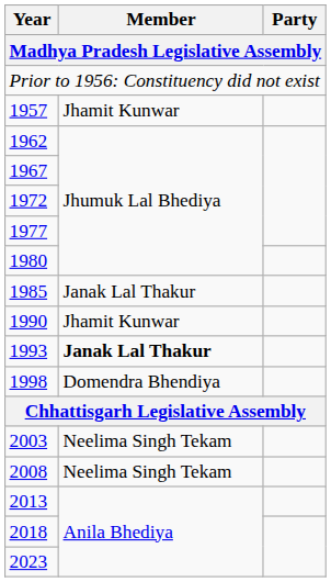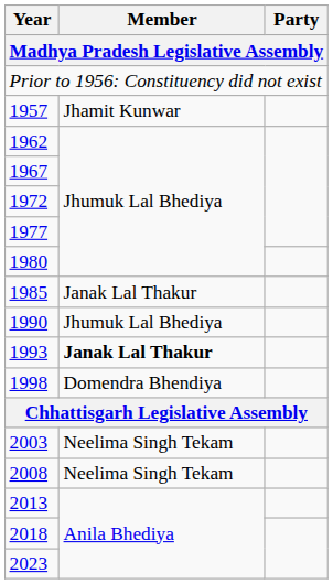 <table class="wikitable sortable">
 <tr>
 <th>Year</th>
 <th>Member</th>
 <th colspan="2">Party</th>
 </tr>
 <tr>
 <th colspan=4><a href='#'>Madhya Pradesh Legislative Assembly</a></th>
 </tr>
 <tr>
 <td colspan=4><em>Prior to 1956: Constituency did not exist</em></td>
 </tr>
 <tr>
 <td><a href='#'>1957</a></td>
 <td>Jhamit Kunwar</td>
 <td></td>
 </tr>
 <tr>
 <td><a href='#'>1962</a></td>
 <td rowspan=5>Jhumuk Lal Bhediya</td>
 </tr>
 <tr>
 <td><a href='#'>1967</a></td>
 </tr>
 <tr>
 <td><a href='#'>1972</a></td>
 </tr>
 <tr>
 <td><a href='#'>1977</a></td>
 </tr>
 <tr>
 <td><a href='#'>1980</a></td>
 <td></td>
 </tr>
 <tr>
 <td><a href='#'>1985</a></td>
 <td>Janak Lal Thakur</td>
 <td></td>
 </tr>
 <tr>
 <td><a href='#'>1990</a></td>
-<td>Jhamit Kunwar</td>
+<td>Jhumuk Lal Bhediya</td>
 <td></td>
 </tr>
 <tr>
 <td><a href='#'>1993</a></td>
 <td><strong>Janak Lal Thakur</strong></td>
 <td></td>
 </tr>
 <tr>
 <td><a href='#'>1998</a></td>
 <td>Domendra Bhendiya</td>
 <td></td>
 </tr>
 <tr>
 <th colspan=4><a href='#'>Chhattisgarh Legislative Assembly</a></th>
 </tr>
 <tr>
 <td><a href='#'>2003</a></td>
 <td>Neelima Singh Tekam</td>
 <td></td>
 </tr>
 <tr>
 <td><a href='#'>2008</a></td>
 <td>Neelima Singh Tekam</td>
 </tr>
 <tr>
 <td><a href='#'>2013</a></td>
 <td rowspan="3"><a href='#'>Anila Bhediya</a></td>
 <td></td>
 </tr>
 <tr>
 <td><a href='#'>2018</a></td>
 </tr>
 <tr>
 <td><a href='#'>2023</a></td>
 </tr>
 </table>
